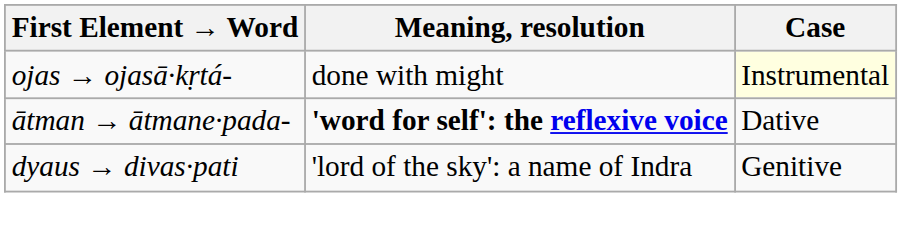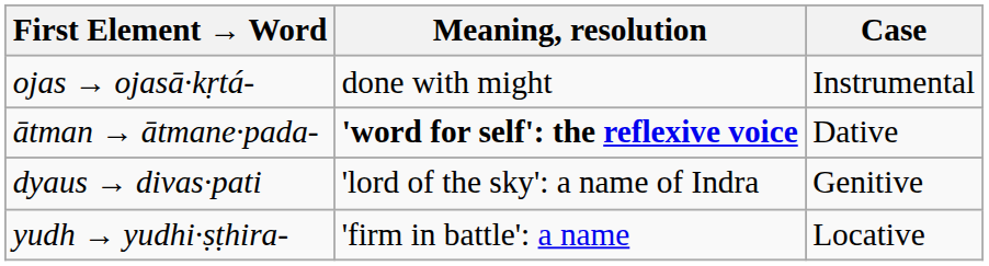 <table class="wikitable">
 <tr>
 <th>First Element → Word</th>
 <th>Meaning, resolution</th>
 <th>Case</th>
 </tr>
 <tr>
 <td><em>ojas</em> → <em>ojasā·kṛtá-</em></td>
 <td>done with might </td>
-<td style="background: lightyellow;">Instrumental</td>
+<td>Instrumental</td>
 </tr>
 <tr>
 <td><em>ātman</em> → <em>ātmane·pada-</em></td>
 <td><strong>'word for self': the <a href='#'>reflexive voice</a></strong></td>
 <td>Dative</td>
 </tr>
 <tr>
 <td><em>dyaus</em> → <em>divas·pati</em></td>
 <td>'lord of the sky': a name of Indra</td>
 <td>Genitive</td>
 </tr>
+<tr>
+<td><em>yudh</em> → <em>yudhi·ṣṭhira-</em></td>
+<td>'firm in battle': <a href='#'>a name</a></td>
+<td>Locative</td>
+</tr>
 </table>
